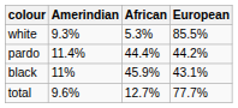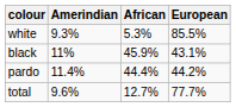 <table class="wikitable floatright">
 <tr>
 <th>colour</th>
 <th>Amerindian</th>
 <th>African</th>
 <th>European</th>
 </tr>
 <tr>
 <td>white</td>
 <td>9.3%</td>
 <td>5.3%</td>
 <td>85.5%</td>
 </tr>
 <tr>
+<td>black</td>
+<td>11%</td>
+<td>45.9%</td>
+<td>43.1%</td>
+</tr>
+<tr>
 <td>pardo</td>
 <td>11.4%</td>
 <td>44.4%</td>
 <td>44.2%</td>
-</tr>
-<tr>
-<td>black</td>
-<td>11%</td>
-<td>45.9%</td>
-<td>43.1%</td>
 </tr>
 <tr>
 <td>total</td>
 <td>9.6%</td>
 <td>12.7%</td>
 <td>77.7%</td>
 </tr>
 </table>
